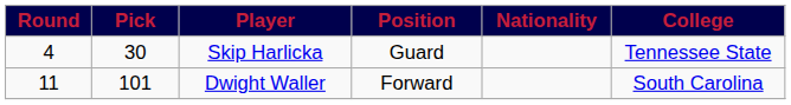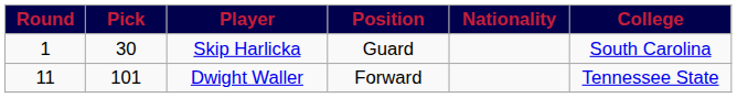 <table class="wikitable sortable sortable">
 <tr>
 <th style="background:#00004d; color:#C41E3A" width="10%">Round</th>
 <th style="background:#00004d; color:#C41E3A" width="10%">Pick</th>
 <th style="background:#00004d; color:#C41E3A" width="20%">Player</th>
 <th style="background:#00004d; color:#C41E3A" width="15%">Position</th>
 <th style="background:#00004d; color:#C41E3A" width="15%">Nationality</th>
 <th style="background:#00004d; color:#C41E3A" width="20%">College</th>
 </tr>
 <tr style="text-align: center">
-<td>4</td>
+<td>1</td>
 <td>30</td>
 <td><a href='#'>Skip Harlicka</a></td>
 <td>Guard</td>
 <td></td>
-<td><a href='#'>Tennessee State</a></td>
+<td><a href='#'>South Carolina</a></td>
 </tr>
 <tr style="text-align: center">
 <td>11</td>
 <td>101</td>
 <td><a href='#'>Dwight Waller</a></td>
 <td>Forward</td>
 <td></td>
-<td><a href='#'>South Carolina</a></td>
+<td><a href='#'>Tennessee State</a></td>
 </tr>
 <tr style="text-align: center">
 </tr>
 </table>
